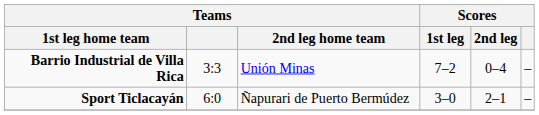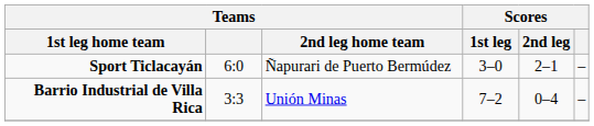 <table class="wikitable" style="text-align: center;">
 <tr>
 <th colspan=3>Teams</th>
 <th colspan=3>Scores</th>
 </tr>
 <tr>
 <th width="200">1st leg home team</th>
 <th width="50"></th>
 <th width="200">2nd leg home team</th>
 <th width="50">1st leg</th>
 <th width="50">2nd leg</th>
 <th></th>
 </tr>
 <tr>
+<td align=right><strong>Sport Ticlacayán</strong></td>
+<td>6:0</td>
+<td align=left>Ñapurari de Puerto Bermúdez</td>
+<td>3–0</td>
+<td>2–1</td>
+<td>–</td>
+</tr>
+<tr>
 <td align=right><strong>Barrio Industrial de Villa Rica</strong></td>
 <td>3:3</td>
 <td align=left><a href='#'>Unión Minas</a></td>
 <td>7–2</td>
 <td>0–4</td>
 <td>–</td>
 </tr>
 <tr>
-<td align=right><strong>Sport Ticlacayán</strong></td>
-<td>6:0</td>
-<td align=left>Ñapurari de Puerto Bermúdez</td>
-<td>3–0</td>
-<td>2–1</td>
-<td>–</td>
-</tr>
-<tr>
 </tr>
 </table>
